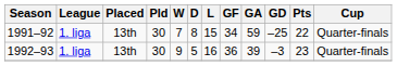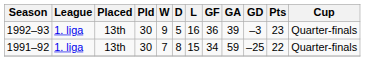 <table class="wikitable sortable">
 <tr>
 <th>Season</th>
 <th>League</th>
 <th>Placed</th>
 <th>Pld</th>
 <th>W</th>
 <th>D</th>
 <th>L</th>
 <th>GF</th>
 <th>GA</th>
 <th>GD</th>
 <th>Pts</th>
 <th>Cup</th>
 </tr>
 <tr>
+<td>1992–93</td>
+<td><a href='#'>1. liga</a></td>
+<td style="text-align:center">13th</td>
+<td style="text-align:center">30</td>
+<td style="text-align:center">9</td>
+<td style="text-align:center">5</td>
+<td style="text-align:center">16</td>
+<td style="text-align:center">36</td>
+<td style="text-align:center">39</td>
+<td style="text-align:center">–3</td>
+<td style="text-align:center">23</td>
+<td style="text-align:center">Quarter-finals</td>
+</tr>
+<tr>
 <td>1991–92</td>
 <td><a href='#'>1. liga</a></td>
 <td style="text-align:center">13th</td>
 <td style="text-align:center">30</td>
 <td style="text-align:center">7</td>
 <td style="text-align:center">8</td>
 <td style="text-align:center">15</td>
 <td style="text-align:center">34</td>
 <td style="text-align:center">59</td>
 <td style="text-align:center">–25</td>
 <td style="text-align:center">22</td>
 <td style="text-align:center">Quarter-finals</td>
 </tr>
 <tr>
-<td>1992–93</td>
-<td><a href='#'>1. liga</a></td>
-<td style="text-align:center">13th</td>
-<td style="text-align:center">30</td>
-<td style="text-align:center">9</td>
-<td style="text-align:center">5</td>
-<td style="text-align:center">16</td>
-<td style="text-align:center">36</td>
-<td style="text-align:center">39</td>
-<td style="text-align:center">–3</td>
-<td style="text-align:center">23</td>
-<td style="text-align:center">Quarter-finals</td>
-</tr>
-<tr>
 </tr>
 </table>
